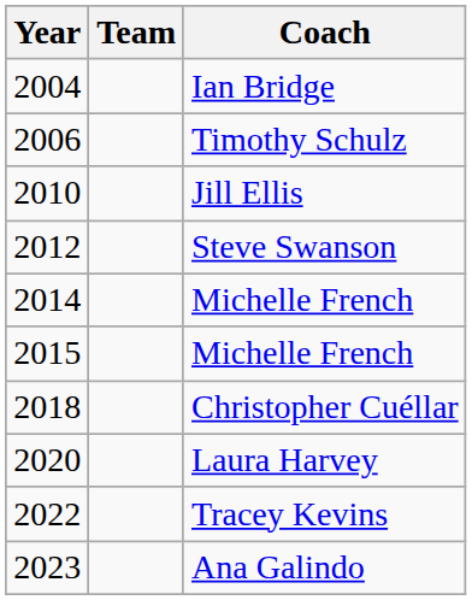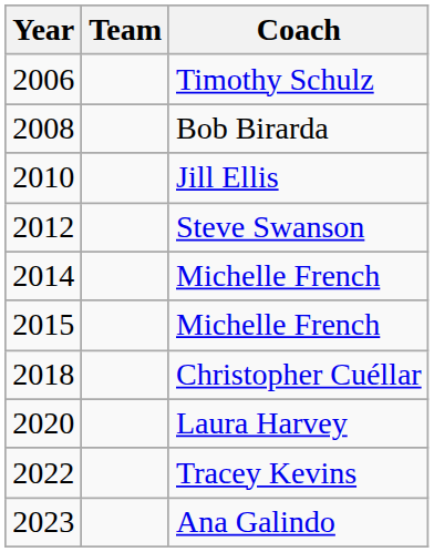 <table class="wikitable">
 <tr>
 <th>Year</th>
 <th>Team</th>
 <th>Coach</th>
 </tr>
 <tr>
-<td>2004</td>
-<td></td>
-<td>  <a href='#'>Ian Bridge</a></td>
-</tr>
-<tr>
 <td>2006</td>
 <td></td>
 <td>  <a href='#'>Timothy Schulz</a></td>
+</tr>
+<tr>
+<td>2008</td>
+<td></td>
+<td>  Bob Birarda</td>
 </tr>
 <tr>
 <td>2010</td>
 <td></td>
 <td> <a href='#'>Jill Ellis</a></td>
 </tr>
 <tr>
 <td>2012</td>
 <td></td>
 <td> <a href='#'>Steve Swanson</a></td>
 </tr>
 <tr>
 <td>2014</td>
 <td></td>
 <td> <a href='#'>Michelle French</a></td>
 </tr>
 <tr>
 <td>2015</td>
 <td></td>
 <td> <a href='#'>Michelle French</a></td>
 </tr>
 <tr>
 <td>2018</td>
 <td></td>
 <td> <a href='#'>Christopher Cuéllar</a></td>
 </tr>
 <tr>
 <td>2020</td>
 <td></td>
 <td> <a href='#'>Laura Harvey</a></td>
 </tr>
 <tr>
 <td>2022</td>
 <td></td>
 <td> <a href='#'>Tracey Kevins</a></td>
 </tr>
 <tr>
 <td>2023</td>
 <td></td>
 <td> <a href='#'>Ana Galindo</a></td>
 </tr>
 </table>
